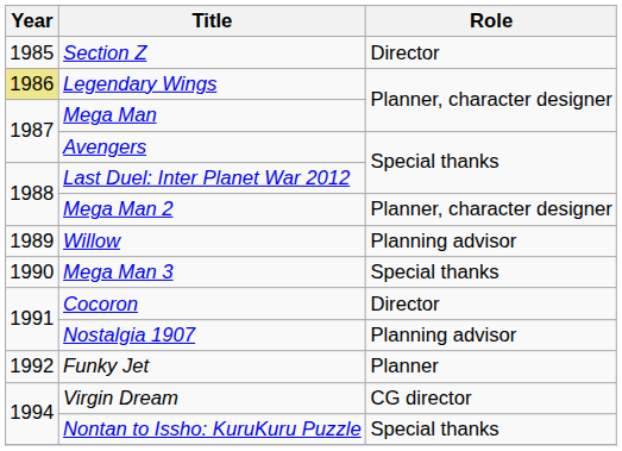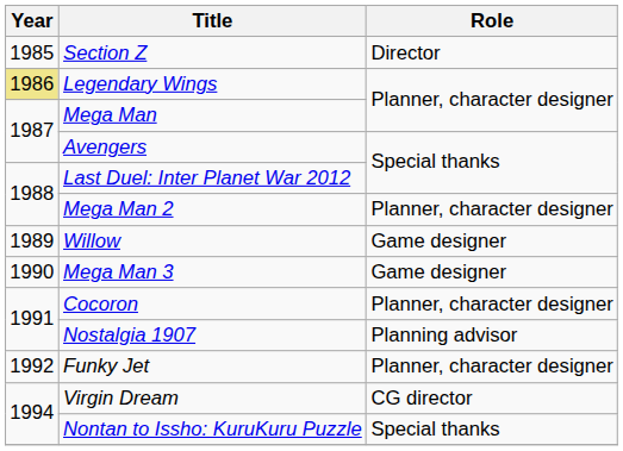 <table class="wikitable sortable">
 <tr>
 <th>Year</th>
 <th>Title</th>
 <th>Role</th>
 </tr>
 <tr>
 <td>1985</td>
 <td><em><a href='#'>Section Z</a></em></td>
 <td>Director</td>
 </tr>
 <tr>
 <td style="background: khaki;">1986</td>
 <td><em><a href='#'>Legendary Wings</a></em></td>
 <td rowspan="2">Planner, character designer</td>
 </tr>
 <tr>
 <td rowspan="2">1987</td>
 <td><em><a href='#'>Mega Man</a></em></td>
 </tr>
 <tr>
 <td><em><a href='#'>Avengers</a></em></td>
 <td rowspan="2">Special thanks</td>
 </tr>
 <tr>
 <td rowspan="2">1988</td>
 <td><em><a href='#'>Last Duel: Inter Planet War 2012</a></em></td>
 </tr>
 <tr>
 <td><em><a href='#'>Mega Man 2</a></em></td>
 <td>Planner, character designer</td>
 </tr>
 <tr>
 <td>1989</td>
 <td><em><a href='#'>Willow</a></em></td>
-<td>Planning advisor</td>
+<td>Game designer</td>
 </tr>
 <tr>
 <td>1990</td>
 <td><em><a href='#'>Mega Man 3</a></em></td>
-<td>Special thanks</td>
+<td>Game designer</td>
 </tr>
 <tr>
 <td rowspan="2">1991</td>
 <td><em><a href='#'>Cocoron</a></em></td>
-<td>Director</td>
+<td>Planner, character designer</td>
 </tr>
 <tr>
 <td><em><a href='#'>Nostalgia 1907</a></em></td>
 <td>Planning advisor</td>
 </tr>
 <tr>
 <td>1992</td>
 <td><em>Funky Jet</em></td>
-<td>Planner</td>
+<td>Planner, character designer</td>
 </tr>
 <tr>
 <td rowspan="2">1994</td>
 <td><em>Virgin Dream</em></td>
 <td>CG director</td>
 </tr>
 <tr>
 <td><em><a href='#'>Nontan to Issho: KuruKuru Puzzle</a></em></td>
 <td>Special thanks</td>
 </tr>
 <tr>
 </tr>
 </table>
